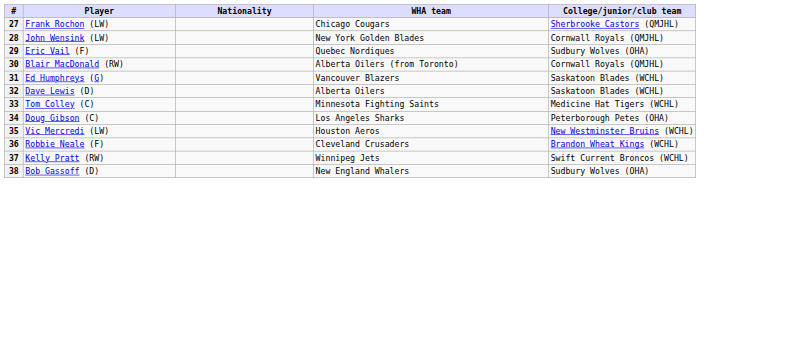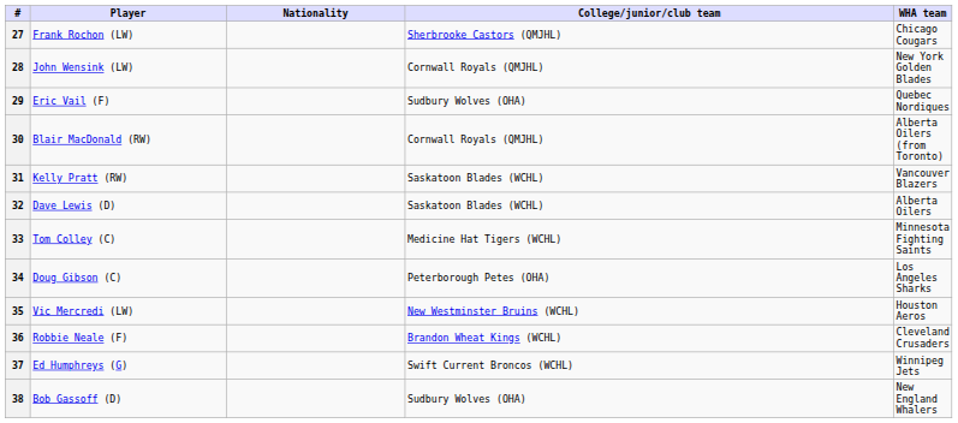 <table class="wikitable">
 <tr>
 <th style="background:#ddf; width:2.75%;">#</th>
 <th style="background:#ddf; width:22.0%;">Player</th>
 <th style="background:#ddf; width:20.0%;">Nationality</th>
+<th style="background:#ddf; width:100.0%;">College/junior/club team</th>
 <th style="background:#ddf; width:34.0%;">WHA team</th>
-<th style="background:#ddf; width:100.0%;">College/junior/club team</th>
 </tr>
 <tr>
 <th>27</th>
 <td><a href='#'>Frank Rochon</a> (LW)</td>
 <td></td>
+<td><a href='#'>Sherbrooke Castors</a> (QMJHL)</td>
 <td>Chicago Cougars</td>
-<td><a href='#'>Sherbrooke Castors</a> (QMJHL)</td>
 </tr>
 <tr>
 <th>28</th>
 <td><a href='#'>John Wensink</a> (LW)</td>
 <td></td>
+<td>Cornwall Royals (QMJHL)</td>
 <td>New York Golden Blades</td>
-<td>Cornwall Royals (QMJHL)</td>
 </tr>
 <tr>
 <th>29</th>
 <td><a href='#'>Eric Vail</a> (F)</td>
 <td></td>
+<td>Sudbury Wolves (OHA)</td>
 <td>Quebec Nordiques</td>
-<td>Sudbury Wolves (OHA)</td>
 </tr>
 <tr>
 <th>30</th>
 <td><a href='#'>Blair MacDonald</a> (RW)</td>
 <td></td>
+<td>Cornwall Royals (QMJHL)</td>
 <td>Alberta Oilers (from Toronto)</td>
-<td>Cornwall Royals (QMJHL)</td>
 </tr>
 <tr>
 <th>31</th>
-<td><a href='#'>Ed Humphreys</a> (<a href='#'>G</a>)</td>
+<td><a href='#'>Kelly Pratt</a> (RW)</td>
 <td></td>
+<td>Saskatoon Blades (WCHL)</td>
 <td>Vancouver Blazers</td>
-<td>Saskatoon Blades (WCHL)</td>
 </tr>
 <tr>
 <th>32</th>
 <td><a href='#'>Dave Lewis</a> (D)</td>
 <td></td>
+<td>Saskatoon Blades (WCHL)</td>
 <td>Alberta Oilers</td>
-<td>Saskatoon Blades (WCHL)</td>
 </tr>
 <tr>
 <th>33</th>
 <td><a href='#'>Tom Colley</a> (C)</td>
 <td></td>
+<td>Medicine Hat Tigers (WCHL)</td>
 <td>Minnesota Fighting Saints</td>
-<td>Medicine Hat Tigers (WCHL)</td>
 </tr>
 <tr>
 <th>34</th>
 <td><a href='#'>Doug Gibson</a> (C)</td>
 <td></td>
+<td>Peterborough Petes (OHA)</td>
 <td>Los Angeles Sharks</td>
-<td>Peterborough Petes (OHA)</td>
 </tr>
 <tr>
 <th>35</th>
 <td><a href='#'>Vic Mercredi</a> (LW)</td>
 <td></td>
+<td><a href='#'>New Westminster Bruins</a> (WCHL)</td>
 <td>Houston Aeros</td>
-<td><a href='#'>New Westminster Bruins</a> (WCHL)</td>
 </tr>
 <tr>
 <th>36</th>
 <td><a href='#'>Robbie Neale</a> (F)</td>
 <td></td>
+<td><a href='#'>Brandon Wheat Kings</a> (WCHL)</td>
 <td>Cleveland Crusaders</td>
-<td><a href='#'>Brandon Wheat Kings</a> (WCHL)</td>
 </tr>
 <tr>
 <th>37</th>
-<td><a href='#'>Kelly Pratt</a> (RW)</td>
+<td><a href='#'>Ed Humphreys</a> (<a href='#'>G</a>)</td>
 <td></td>
+<td>Swift Current Broncos (WCHL)</td>
 <td>Winnipeg Jets</td>
-<td>Swift Current Broncos (WCHL)</td>
 </tr>
 <tr>
 <th>38</th>
 <td><a href='#'>Bob Gassoff</a> (D)</td>
 <td></td>
+<td>Sudbury Wolves (OHA)</td>
 <td>New England Whalers</td>
-<td>Sudbury Wolves (OHA)</td>
 </tr>
 </table>
